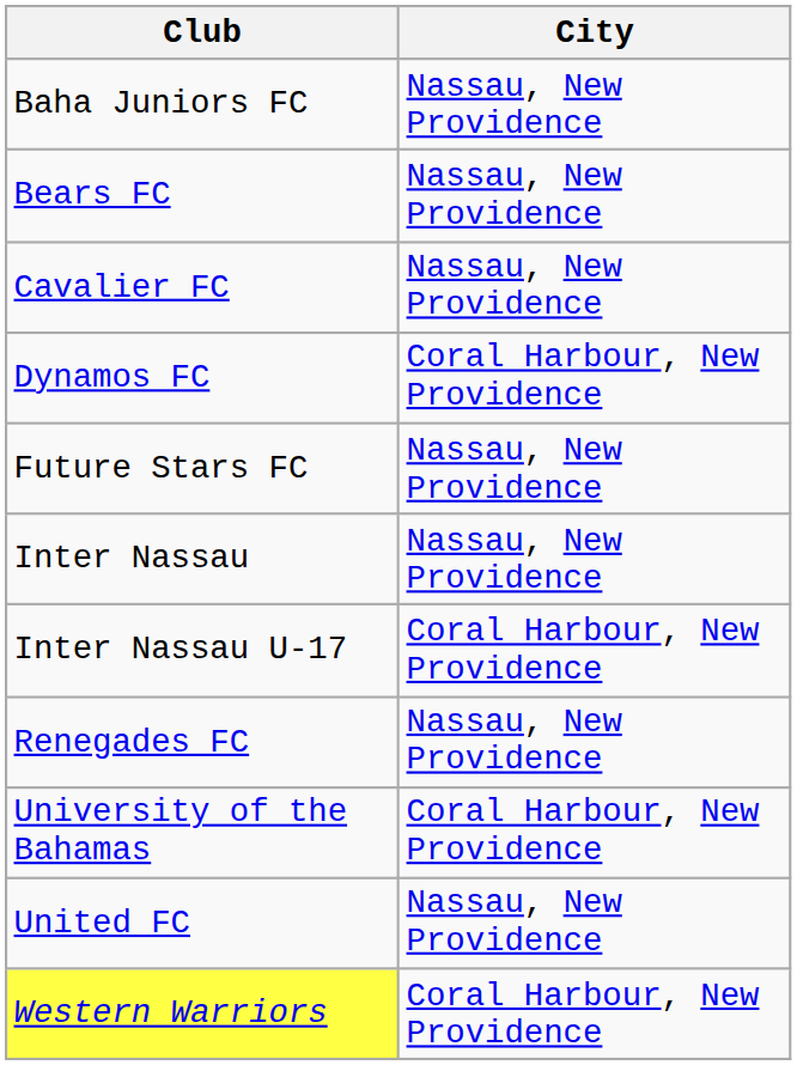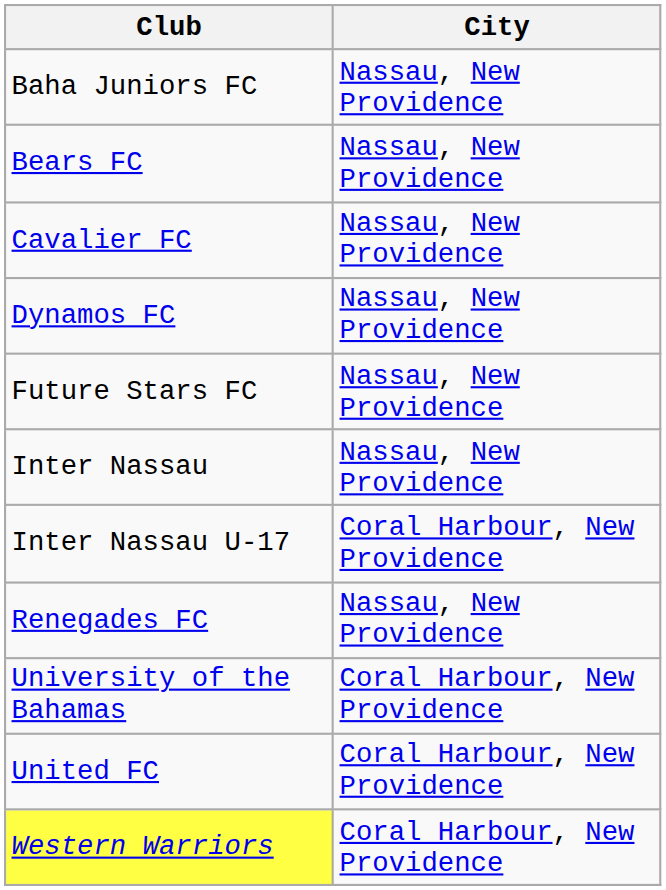 <table class="wikitable">
 <tr>
 <th width="150px">Club</th>
 <th width="150px">City</th>
 </tr>
 <tr>
 <td>Baha Juniors FC</td>
 <td><a href='#'>Nassau</a>, <a href='#'>New Providence</a></td>
 </tr>
 <tr>
 <td><a href='#'>Bears FC</a></td>
 <td><a href='#'>Nassau</a>, <a href='#'>New Providence</a></td>
 </tr>
 <tr>
 <td><a href='#'>Cavalier FC</a></td>
 <td><a href='#'>Nassau</a>, <a href='#'>New Providence</a></td>
 </tr>
 <tr>
 <td><a href='#'>Dynamos FC</a></td>
-<td><a href='#'>Coral Harbour</a>, <a href='#'>New Providence</a></td>
+<td><a href='#'>Nassau</a>, <a href='#'>New Providence</a></td>
 </tr>
 <tr>
 <td>Future Stars FC</td>
 <td><a href='#'>Nassau</a>, <a href='#'>New Providence</a></td>
 </tr>
 <tr>
 <td>Inter Nassau</td>
 <td><a href='#'>Nassau</a>, <a href='#'>New Providence</a></td>
 </tr>
 <tr>
 <td>Inter Nassau U-17</td>
 <td><a href='#'>Coral Harbour</a>, <a href='#'>New Providence</a></td>
 </tr>
 <tr>
 <td><a href='#'>Renegades FC</a></td>
 <td><a href='#'>Nassau</a>, <a href='#'>New Providence</a></td>
 </tr>
 <tr>
 <td><a href='#'>University of the Bahamas</a></td>
 <td><a href='#'>Coral Harbour</a>, <a href='#'>New Providence</a></td>
 </tr>
 <tr>
 <td><a href='#'>United FC</a></td>
-<td><a href='#'>Nassau</a>, <a href='#'>New Providence</a></td>
+<td><a href='#'>Coral Harbour</a>, <a href='#'>New Providence</a></td>
 </tr>
 <tr>
 <td style="background:#FFFF44"><em><a href='#'>Western Warriors</a></em></td>
 <td><a href='#'>Coral Harbour</a>, <a href='#'>New Providence</a></td>
 </tr>
 </table>
